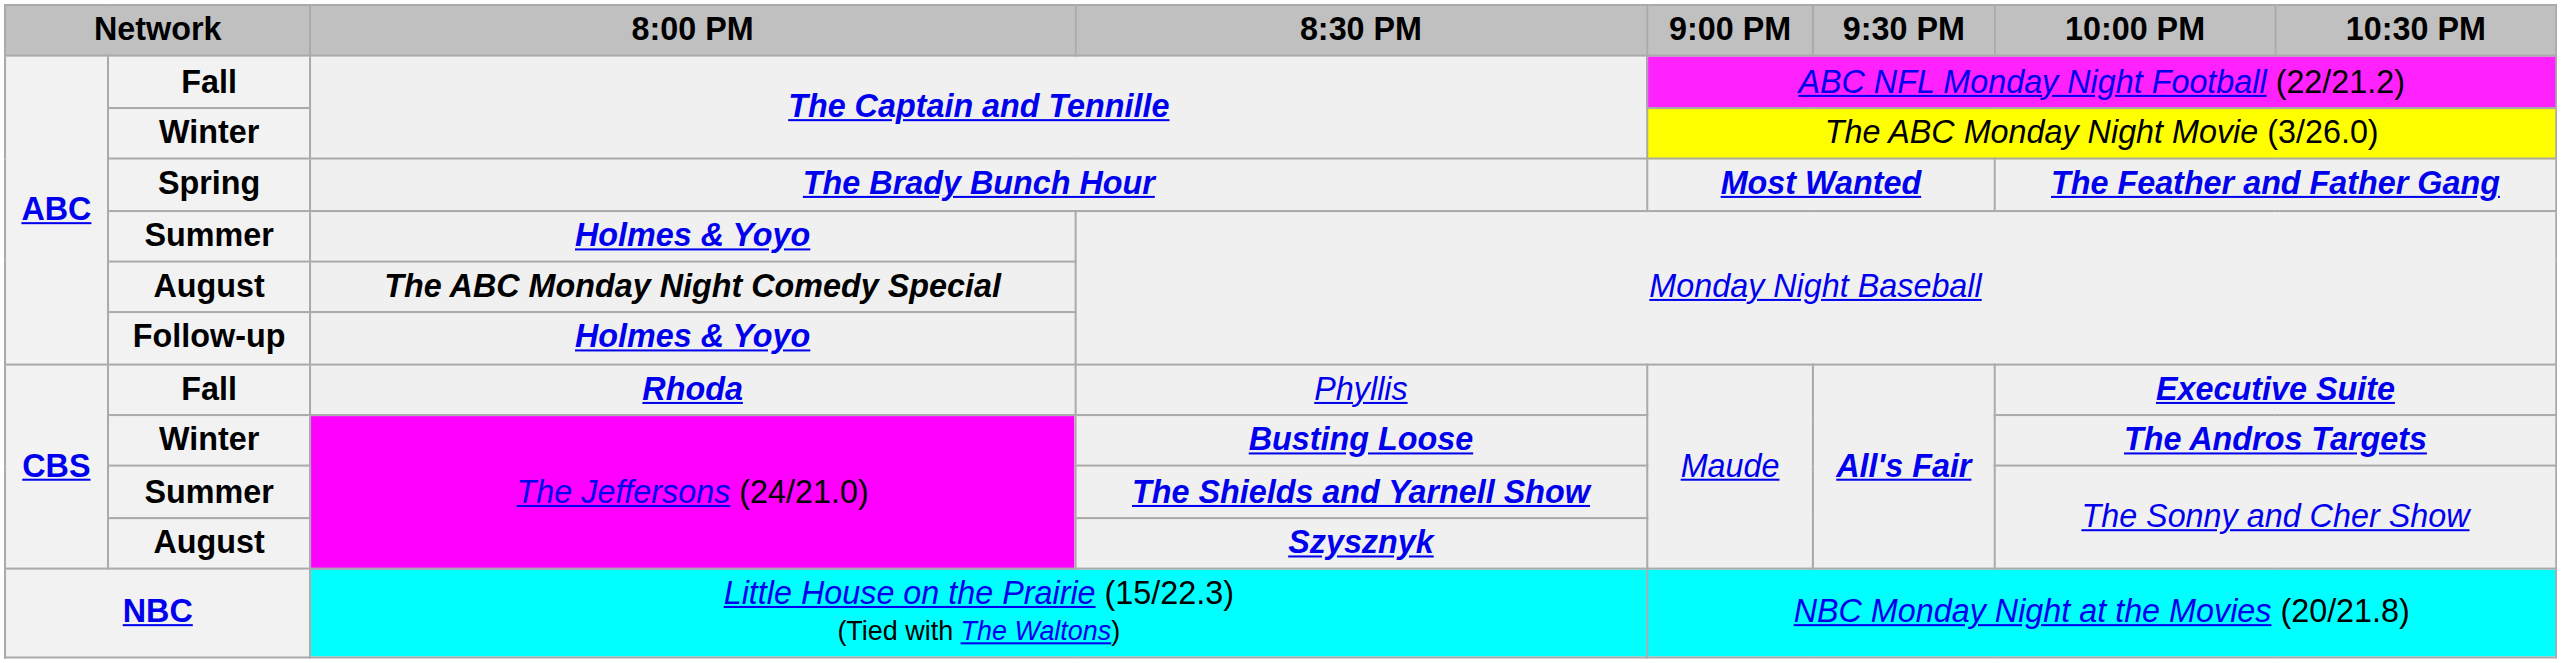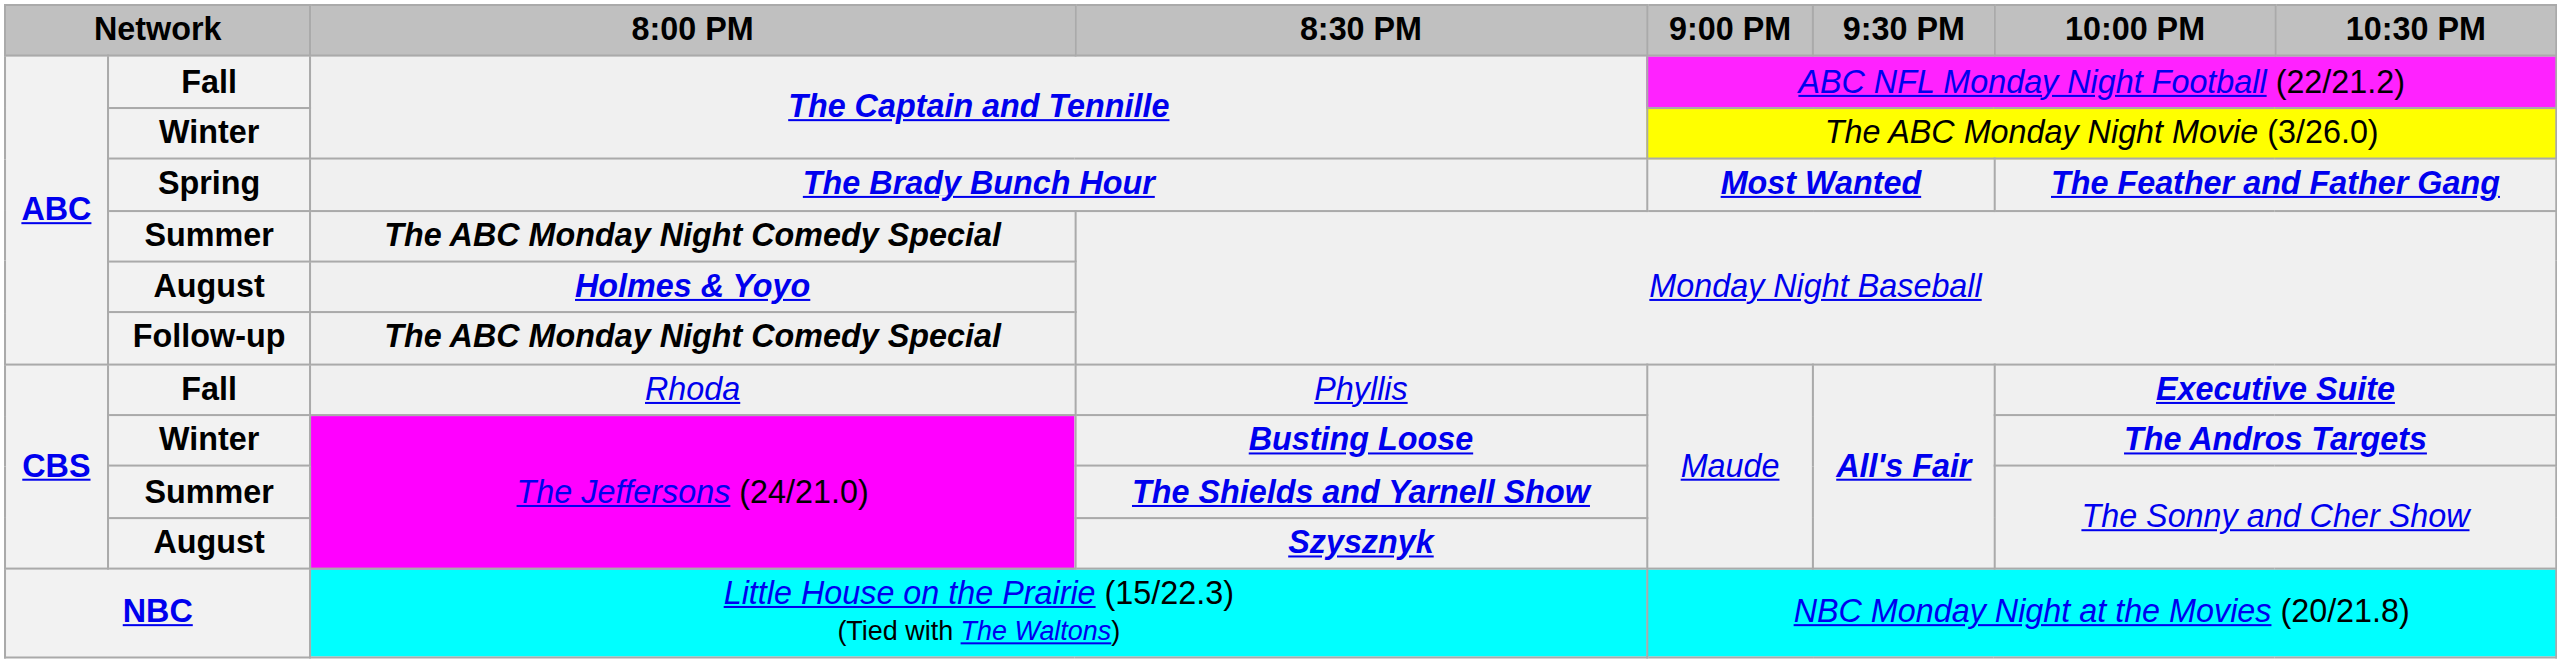 <table class="wikitable" style="width:100%;margin-right:0;text-align:center">
 <tr>
 <th colspan="2" style="background-color:#C0C0C0;text-align:center">Network</th>
 <th style="background-color:#C0C0C0;text-align:center">8:00 PM</th>
 <th style="background-color:#C0C0C0;text-align:center">8:30 PM</th>
 <th style="background-color:#C0C0C0;text-align:center">9:00 PM</th>
 <th style="background-color:#C0C0C0;text-align:center">9:30 PM</th>
 <th style="background-color:#C0C0C0;text-align:center">10:00 PM</th>
 <th style="background-color:#C0C0C0;text-align:center">10:30 PM</th>
 </tr>
 <tr>
 <th bgcolor="#C0C0C0" rowspan="6"><a href='#'>ABC</a></th>
 <th>Fall</th>
 <td colspan="2" rowspan="2" bgcolor="#F0F0F0"><strong><em><a href='#'>The Captain and Tennille</a></em></strong></td>
 <td bgcolor="#FF22FF" colspan="4"><em><a href='#'>ABC NFL Monday Night Football</a></em> (22/21.2)</td>
 </tr>
 <tr>
 <th>Winter</th>
 <td bgcolor="#FFFF00" colspan="4"><em>The ABC Monday Night Movie</em> (3/26.0)</td>
 </tr>
 <tr>
 <th>Spring</th>
 <td colspan="2" bgcolor="#F0F0F0"><strong><em><a href='#'>The Brady Bunch Hour</a></em></strong></td>
 <td bgcolor="#F0F0F0" colspan="2"><strong><em><a href='#'>Most Wanted</a></em></strong></td>
 <td bgcolor="#F0F0F0" colspan="2"><strong><em><a href='#'>The Feather and Father Gang</a></em></strong></td>
 </tr>
 <tr>
 <th>Summer</th>
-<td bgcolor="#F0F0F0"><strong><em><a href='#'>Holmes & Yoyo</a></em></strong></td>
+<td bgcolor="#F0F0F0"><strong><em>The ABC Monday Night Comedy Special</em></strong></td>
 <td bgcolor="#F0F0F0" colspan="5" rowspan="3"><em><a href='#'>Monday Night Baseball</a></em></td>
 </tr>
 <tr>
 <th>August</th>
-<td bgcolor="#F0F0F0"><strong><em>The ABC Monday Night Comedy Special</em></strong></td>
+<td bgcolor="#F0F0F0"><strong><em><a href='#'>Holmes & Yoyo</a></em></strong></td>
 </tr>
 <tr>
 <th>Follow-up</th>
-<td bgcolor="#F0F0F0"><strong><em><a href='#'>Holmes & Yoyo</a></em></strong></td>
+<td bgcolor="#F0F0F0"><strong><em>The ABC Monday Night Comedy Special</em></strong></td>
 </tr>
 <tr>
 <th bgcolor="#C0C0C0" rowspan="4"><a href='#'>CBS</a></th>
 <th>Fall</th>
-<td bgcolor="#F0F0F0"><strong><em><a href='#'>Rhoda</a></em></strong></td>
+<td bgcolor="#F0F0F0"><em><a href='#'>Rhoda</a></em></td>
 <td bgcolor="#F0F0F0"><em><a href='#'>Phyllis</a></em></td>
 <td bgcolor="#F0F0F0" rowspan="4"><em><a href='#'>Maude</a></em></td>
 <td bgcolor="#F0F0F0" rowspan="4"><strong><em><a href='#'>All's Fair</a></em></strong></td>
 <td bgcolor="#F0F0F0" colspan="2"><strong><em><a href='#'>Executive Suite</a></em></strong></td>
 </tr>
 <tr>
 <th>Winter</th>
 <td bgcolor="#FF00FF" rowspan="3"><em><a href='#'>The Jeffersons</a></em> (24/21.0)</td>
 <td bgcolor="#F0F0F0"><strong><em><a href='#'>Busting Loose</a></em></strong></td>
 <td bgcolor="#F0F0F0" colspan="2"><strong><em><a href='#'>The Andros Targets</a></em></strong></td>
 </tr>
 <tr>
 <th>Summer</th>
 <td bgcolor="#F0F0F0"><strong><em><a href='#'>The Shields and Yarnell Show</a></em></strong></td>
 <td bgcolor="#F0F0F0" colspan="2" rowspan="2"><em><a href='#'>The Sonny and Cher Show</a></em></td>
 </tr>
 <tr>
 <th>August</th>
 <td bgcolor="#F0F0F0"><strong><em><a href='#'>Szysznyk</a></em></strong></td>
 </tr>
 <tr>
 <th bgcolor="#C0C0C0" colspan="2"><a href='#'>NBC</a></th>
 <td bgcolor="#00FFFF" colspan="2"><em><a href='#'>Little House on the Prairie</a></em> (15/22.3)<br><small>(Tied with <em><a href='#'>The Waltons</a></em>)</small></td>
 <td bgcolor="#00FFFF" colspan="4"><em><a href='#'>NBC Monday Night at the Movies</a></em> (20/21.8)</td>
 </tr>
 </table>
